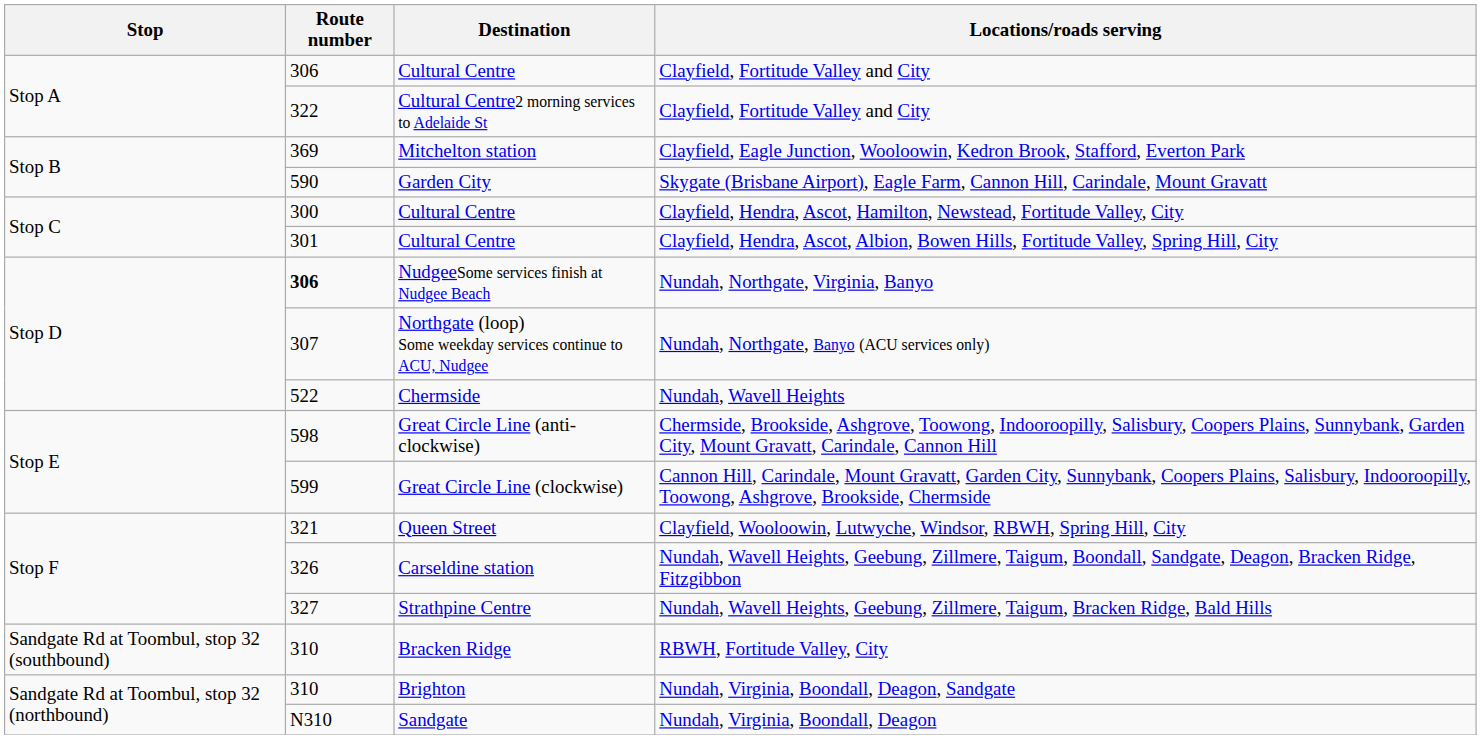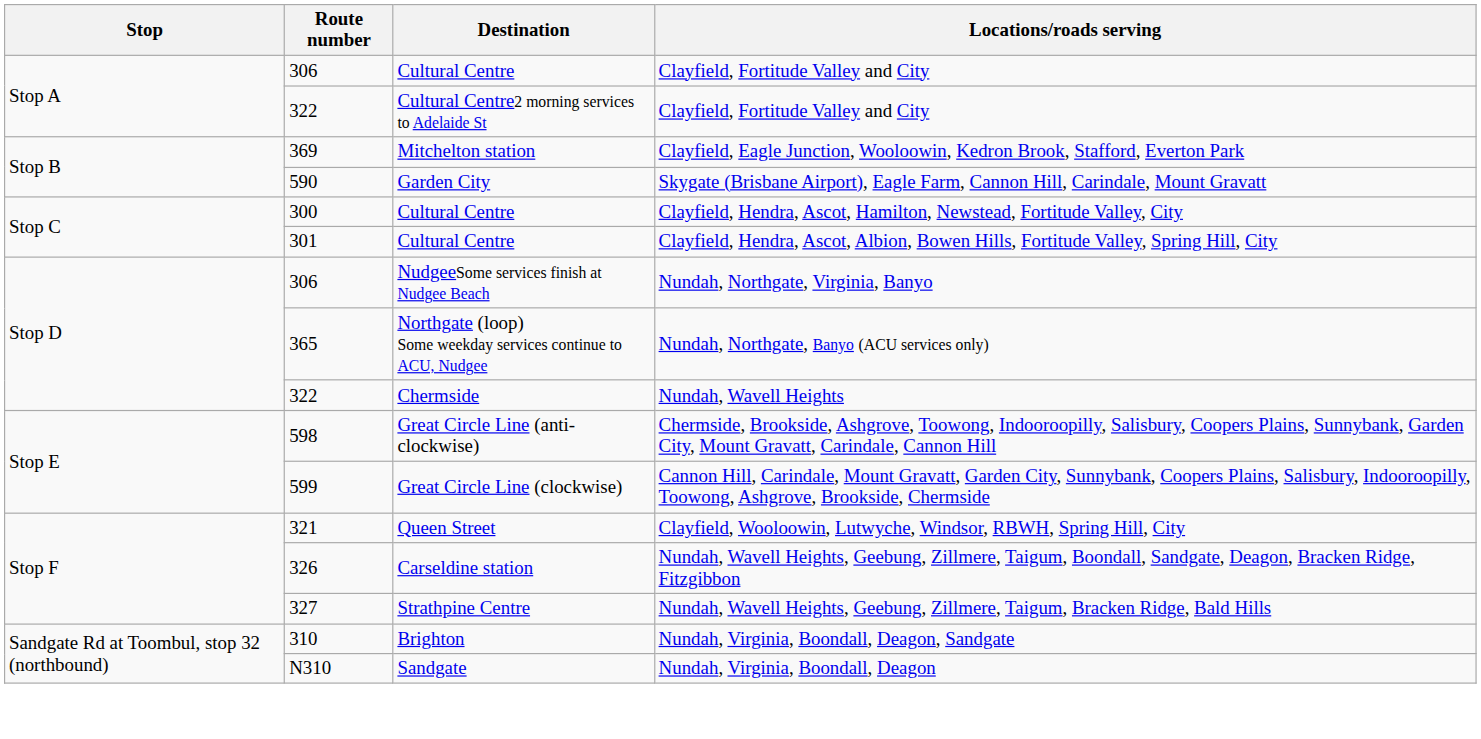 <table class="wikitable">
 <tr>
 <th>Stop</th>
 <th>Route number</th>
 <th>Destination</th>
 <th>Locations/roads serving</th>
 </tr>
 <tr>
 <td rowspan="2">Stop A</td>
 <td>306</td>
 <td><a href='#'>Cultural Centre</a></td>
 <td><a href='#'>Clayfield</a>, <a href='#'>Fortitude Valley</a> and <a href='#'>City</a></td>
 </tr>
 <tr>
 <td>322</td>
 <td><a href='#'>Cultural Centre</a><small>2 morning services to <a href='#'>Adelaide St</a></small></td>
 <td><a href='#'>Clayfield</a>, <a href='#'>Fortitude Valley</a> and <a href='#'>City</a></td>
 </tr>
 <tr>
 <td rowspan="2">Stop B</td>
 <td>369</td>
 <td><a href='#'>Mitchelton station</a></td>
 <td><a href='#'>Clayfield</a>, <a href='#'>Eagle Junction</a>, <a href='#'>Wooloowin</a>, <a href='#'>Kedron Brook</a>, <a href='#'>Stafford</a>, <a href='#'>Everton Park</a></td>
 </tr>
 <tr>
 <td>590</td>
 <td><a href='#'>Garden City</a></td>
 <td><a href='#'>Skygate (Brisbane Airport)</a>, <a href='#'>Eagle Farm</a>, <a href='#'>Cannon Hill</a>, <a href='#'>Carindale</a>, <a href='#'>Mount Gravatt</a></td>
 </tr>
 <tr>
 <td rowspan="2">Stop C</td>
 <td>300</td>
 <td><a href='#'>Cultural Centre</a></td>
 <td><a href='#'>Clayfield</a>, <a href='#'>Hendra</a>, <a href='#'>Ascot</a>, <a href='#'>Hamilton</a>, <a href='#'>Newstead</a>, <a href='#'>Fortitude Valley</a>, <a href='#'>City</a></td>
 </tr>
 <tr>
 <td>301</td>
 <td><a href='#'>Cultural Centre</a></td>
 <td><a href='#'>Clayfield</a>, <a href='#'>Hendra</a>, <a href='#'>Ascot</a>, <a href='#'>Albion</a>, <a href='#'>Bowen Hills</a>, <a href='#'>Fortitude Valley</a>, <a href='#'>Spring Hill</a>, <a href='#'>City</a></td>
 </tr>
 <tr>
 <td rowspan="3">Stop D</td>
-<td><strong>306</strong></td>
+<td>306</td>
 <td><a href='#'>Nudgee</a><small>Some services finish at <a href='#'>Nudgee Beach</a></small></td>
 <td><a href='#'>Nundah</a>, <a href='#'>Northgate</a>, <a href='#'>Virginia</a>, <a href='#'>Banyo</a></td>
 </tr>
 <tr>
-<td>307</td>
+<td>365</td>
 <td><a href='#'>Northgate</a> (loop)<br><small>Some weekday services continue to <a href='#'>ACU, Nudgee</a></small></td>
 <td><a href='#'>Nundah</a>, <a href='#'>Northgate</a>, <a href='#'><small>Banyo</small></a> <small>(ACU services only)</small></td>
 </tr>
 <tr>
-<td>522</td>
+<td>322</td>
 <td><a href='#'>Chermside</a></td>
 <td><a href='#'>Nundah</a>, <a href='#'>Wavell Heights</a></td>
 </tr>
 <tr>
 <td rowspan="2">Stop E</td>
 <td>598</td>
 <td><a href='#'>Great Circle Line</a> (anti-clockwise)</td>
 <td><a href='#'>Chermside</a>, <a href='#'>Brookside</a>, <a href='#'>Ashgrove</a>, <a href='#'>Toowong</a>, <a href='#'>Indooroopilly</a>, <a href='#'>Salisbury</a>, <a href='#'>Coopers Plains</a>, <a href='#'>Sunnybank</a>, <a href='#'>Garden City</a>, <a href='#'>Mount Gravatt</a>, <a href='#'>Carindale</a>, <a href='#'>Cannon Hill</a></td>
 </tr>
 <tr>
 <td>599</td>
 <td><a href='#'>Great Circle Line</a> (clockwise)</td>
 <td><a href='#'>Cannon Hill</a>, <a href='#'>Carindale</a>, <a href='#'>Mount Gravatt</a>, <a href='#'>Garden City</a>, <a href='#'>Sunnybank</a>, <a href='#'>Coopers Plains</a>, <a href='#'>Salisbury</a>, <a href='#'>Indooroopilly</a>, <a href='#'>Toowong</a>, <a href='#'>Ashgrove</a>, <a href='#'>Brookside</a>, <a href='#'>Chermside</a></td>
 </tr>
 <tr>
 <td rowspan="3">Stop F</td>
 <td>321</td>
 <td><a href='#'>Queen Street</a></td>
 <td><a href='#'>Clayfield</a>, <a href='#'>Wooloowin</a>, <a href='#'>Lutwyche</a>, <a href='#'>Windsor</a>, <a href='#'>RBWH</a>, <a href='#'>Spring Hill</a>, <a href='#'>City</a></td>
 </tr>
 <tr>
 <td>326</td>
 <td><a href='#'>Carseldine station</a></td>
 <td><a href='#'>Nundah</a>, <a href='#'>Wavell Heights</a>, <a href='#'>Geebung</a>, <a href='#'>Zillmere</a>, <a href='#'>Taigum</a>, <a href='#'>Boondall</a>, <a href='#'>Sandgate</a>, <a href='#'>Deagon</a>, <a href='#'>Bracken Ridge</a>, <a href='#'>Fitzgibbon</a></td>
 </tr>
 <tr>
 <td>327</td>
 <td><a href='#'>Strathpine Centre</a></td>
 <td><a href='#'>Nundah</a>, <a href='#'>Wavell Heights</a>, <a href='#'>Geebung</a>, <a href='#'>Zillmere</a>, <a href='#'>Taigum</a>, <a href='#'>Bracken Ridge</a>, <a href='#'>Bald Hills</a></td>
 </tr>
 <tr>
-<td>Sandgate Rd at Toombul, stop 32 (southbound)</td>
-<td>310</td>
-<td><a href='#'>Bracken Ridge</a></td>
-<td><a href='#'>RBWH</a>, <a href='#'>Fortitude Valley</a>, <a href='#'>City</a></td>
-</tr>
-<tr>
 <td rowspan="2">Sandgate Rd at Toombul, stop 32 (northbound)</td>
 <td>310</td>
 <td><a href='#'>Brighton</a></td>
 <td><a href='#'>Nundah</a>, <a href='#'>Virginia</a>, <a href='#'>Boondall</a>, <a href='#'>Deagon</a>, <a href='#'>Sandgate</a></td>
 </tr>
 <tr>
 <td>N310</td>
 <td><a href='#'>Sandgate</a></td>
 <td><a href='#'>Nundah</a>, <a href='#'>Virginia</a>, <a href='#'>Boondall</a>, <a href='#'>Deagon</a></td>
 </tr>
 </table>
